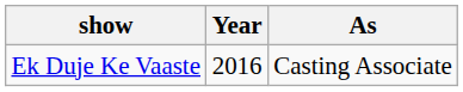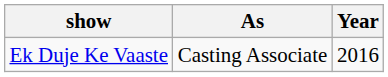 <table class="wikitable">
 <tr>
 <th>show</th>
+<th>As</th>
 <th>Year</th>
-<th>As</th>
 </tr>
 <tr>
 <td><a href='#'>Ek Duje Ke Vaaste</a></td>
+<td>Casting Associate</td>
 <td>2016</td>
-<td>Casting Associate</td>
 </tr>
 </table>
